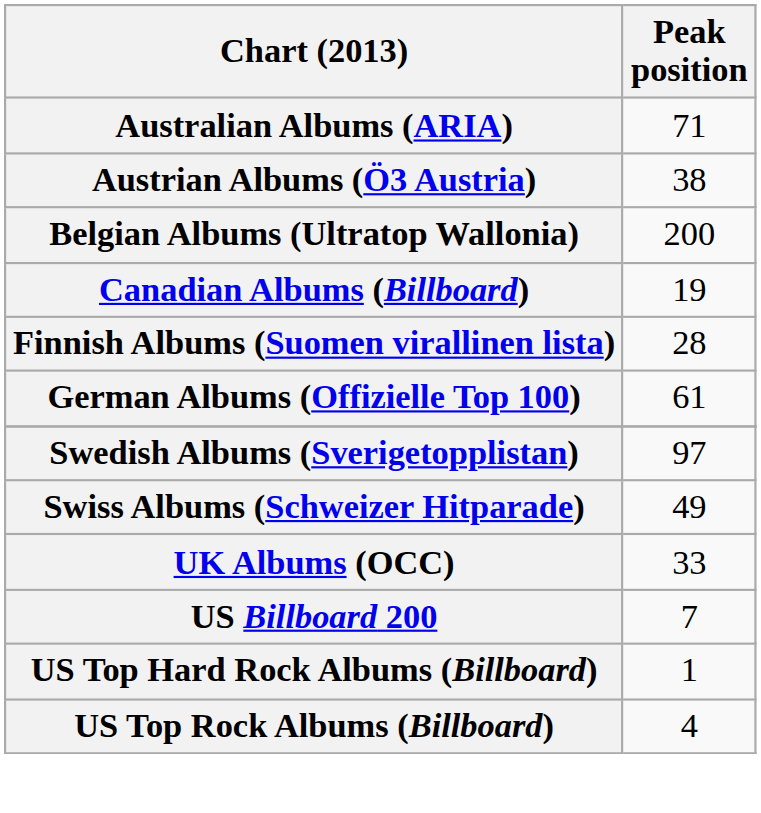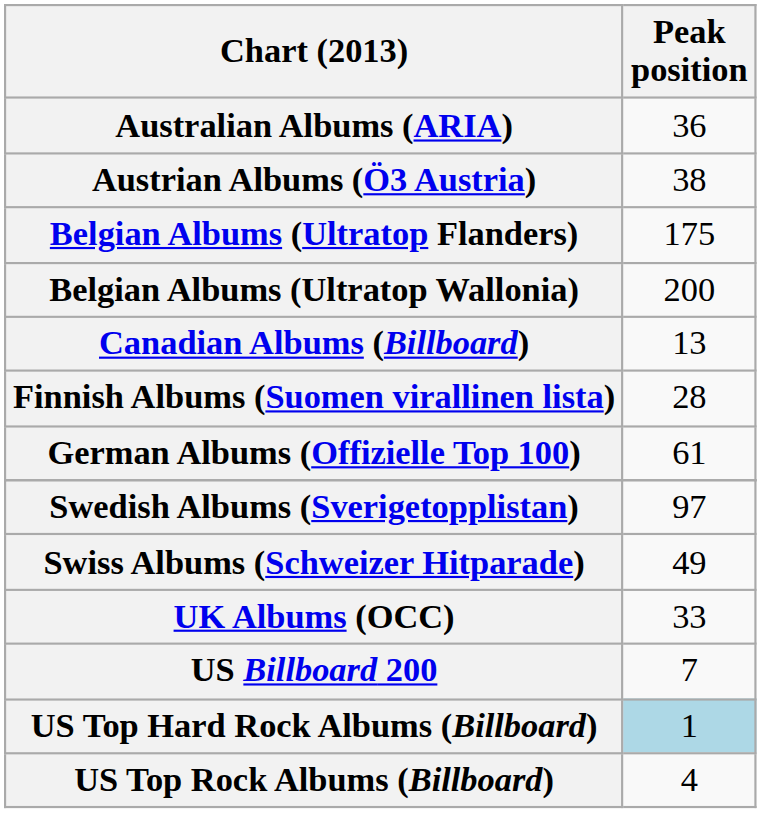 <table class="wikitable sortable plainrowheaders">
 <tr>
 <th scope="col">Chart (2013)</th>
 <th scope="col">Peak<br>position</th>
 </tr>
 <tr>
 <th scope="row">Australian Albums (<a href='#'>ARIA</a>)</th>
-<td align="center">71</td>
+<td align="center">36</td>
 </tr>
 <tr>
 <th scope="row">Austrian Albums (<a href='#'>Ö3 Austria</a>)</th>
 <td align="center">38</td>
+</tr>
+<tr>
+<th scope="row"><a href='#'>Belgian Albums</a> (<a href='#'>Ultratop</a> Flanders)</th>
+<td align="center">175</td>
 </tr>
 <tr>
 <th scope="row">Belgian Albums (Ultratop Wallonia)</th>
 <td align="center">200</td>
 </tr>
 <tr>
 <th scope="row"><a href='#'>Canadian Albums</a> (<em><a href='#'>Billboard</a></em>)</th>
-<td align="center">19</td>
+<td align="center">13</td>
 </tr>
 <tr>
 <th scope="row">Finnish Albums (<a href='#'>Suomen virallinen lista</a>)</th>
 <td align="center">28</td>
 </tr>
 <tr>
 <th scope="row">German Albums (<a href='#'>Offizielle Top 100</a>)</th>
 <td align="center">61</td>
 </tr>
 <tr>
 </tr>
 <tr>
 <th scope="row">Swedish Albums (<a href='#'>Sverigetopplistan</a>)</th>
 <td align="center">97</td>
 </tr>
 <tr>
 <th scope="row">Swiss Albums (<a href='#'>Schweizer Hitparade</a>)</th>
 <td align="center">49</td>
 </tr>
 <tr>
 <th scope="row"><a href='#'>UK Albums</a> (OCC)</th>
 <td align="center">33</td>
 </tr>
 <tr>
 <th scope="row">US <a href='#'><em>Billboard</em> 200</a></th>
 <td align="center">7</td>
 </tr>
 <tr>
 <th scope="row">US Top Hard Rock Albums (<em>Billboard</em>)</th>
-<td align="center">1</td>
+<td align="center" style="background: lightblue;">1</td>
 </tr>
 <tr>
 <th scope="row">US Top Rock Albums (<em>Billboard</em>)</th>
 <td align="center">4</td>
 </tr>
 </table>
